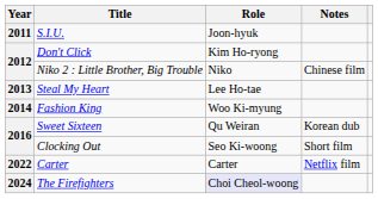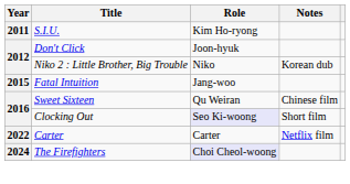 <table class="wikitable plainrowheaders sortable">
 <tr>
 <th scope="col">Year</th>
 <th scope="col">Title</th>
 <th scope="col">Role</th>
 <th scope="col" class="unsortable">Notes</th>
 <th scope="col" class="unsortable"></th>
 </tr>
 <tr>
 <th scope="row">2011</th>
 <td><em><a href='#'>S.I.U.</a></em></td>
-<td>Joon-hyuk</td>
+<td>Kim Ho-ryong</td>
 <td></td>
 <td style="text-align:center"></td>
 </tr>
 <tr>
 <th scope="row" rowspan="2">2012</th>
 <td><em><a href='#'>Don't Click</a></em></td>
-<td>Kim Ho-ryong</td>
+<td>Joon-hyuk</td>
 <td></td>
 <td style="text-align:center"></td>
 </tr>
 <tr>
 <td><em>Niko 2 : Little Brother, Big Trouble</em></td>
 <td>Niko</td>
-<td>Chinese film</td>
+<td>Korean dub</td>
 <td style="text-align:center"></td>
 </tr>
 <tr>
-<th scope="row">2013</th>
-<td><em><a href='#'>Steal My Heart</a></em></td>
-<td>Lee Ho-tae</td>
-<td></td>
-<td style="text-align:center"></td>
-</tr>
-<tr>
-<th scope="row">2014</th>
-<td><em><a href='#'>Fashion King</a></em></td>
-<td>Woo Ki-myung</td>
+<th scope="row">2015</th>
+<td><em><a href='#'>Fatal Intuition</a></em></td>
+<td>Jang-woo</td>
 <td></td>
 <td style="text-align:center"></td>
 </tr>
 <tr>
 <th scope="row" rowspan="2">2016</th>
 <td><em><a href='#'>Sweet Sixteen</a></em></td>
 <td>Qu Weiran</td>
-<td>Korean dub</td>
+<td>Chinese film</td>
 <td style="text-align:center"></td>
 </tr>
 <tr>
 <td><em>Clocking Out</em></td>
-<td>Seo Ki-woong</td>
+<td style="background: lavender;">Seo Ki-woong</td>
 <td>Short film</td>
 <td style="text-align:center"></td>
 </tr>
 <tr>
 <th scope="row">2022</th>
 <td><em><a href='#'>Carter</a></em></td>
 <td>Carter</td>
 <td><a href='#'>Netflix</a> film</td>
 <td style="text-align:center"></td>
 </tr>
 <tr>
 <th scope="row">2024</th>
 <td><em><a href='#'>The Firefighters</a></em></td>
 <td style="background: lavender;">Choi Cheol-woong</td>
 <td></td>
 <td style="text-align:center"></td>
 </tr>
 </table>
